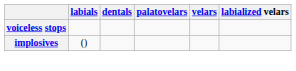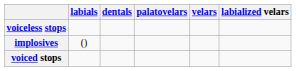 <table class="wikitable">
 <tr>
 <th></th>
 <th><a href='#'>labials</a></th>
 <th><a href='#'>dentals</a></th>
 <th><a href='#'>palatovelars</a></th>
 <th><a href='#'>velars</a></th>
 <th><a href='#'>labialized</a> velars</th>
 </tr>
 <tr>
 <th><a href='#'>voiceless</a> <a href='#'>stops</a></th>
 <td align=center></td>
 <td align=center></td>
 <td align=center></td>
 <td align=center></td>
 <td align=center></td>
 </tr>
 <tr>
 <th><a href='#'>implosives</a></th>
 <td align=center>()</td>
 <td align=center></td>
 <td align=center></td>
 <td align=center></td>
 <td align=center></td>
 </tr>
+<tr>
+<th><a href='#'>voiced</a> stops</th>
+<td align=center></td>
+<td align=center></td>
+<td align=center></td>
+<td align=center></td>
+<td align=center></td>
+</tr>
 </table>
